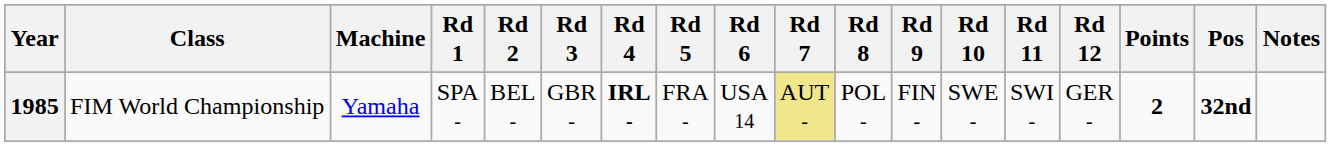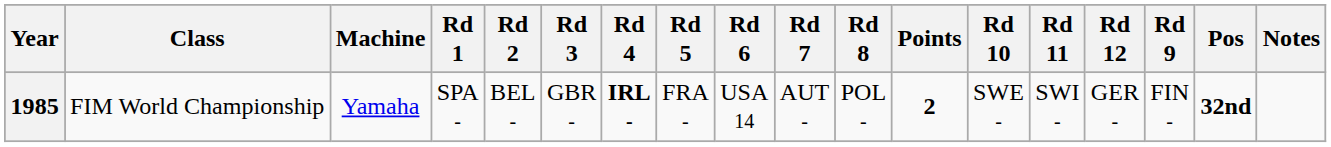 <table class="wikitable" style="font-size: 85%; text-align:center">
 <tr valign="top">
 <th valign="middle">Year</th>
 <th valign="middle">Class</th>
 <th valign="middle">Machine</th>
 <th>Rd<br>1</th>
 <th>Rd<br>2</th>
 <th>Rd<br>3</th>
 <th>Rd<br>4</th>
 <th>Rd<br>5</th>
 <th>Rd<br>6</th>
 <th>Rd<br>7</th>
 <th>Rd<br>8</th>
-<th>Rd<br>9</th>
+<th valign="middle">Points</th>
 <th>Rd<br>10</th>
 <th>Rd<br>11</th>
 <th>Rd<br>12</th>
-<th valign="middle">Points</th>
+<th>Rd<br>9</th>
 <th valign="middle">Pos</th>
 <th valign="middle">Notes</th>
 </tr>
 <tr>
 <th>1985</th>
 <td align="left">FIM World Championship</td>
 <td><a href='#'>Yamaha</a></td>
 <td>SPA<br><small>-</small></td>
 <td>BEL<br><small>-</small></td>
 <td>GBR<br><small>-</small></td>
 <td><strong>IRL<br><small>-</small></strong></td>
 <td>FRA<br><small>-</small></td>
 <td>USA<br><small>14</small></td>
-<td style="background: khaki;">AUT<br><small>-</small></td>
+<td>AUT<br><small>-</small></td>
 <td>POL<br><small>-</small></td>
-<td>FIN<br><small>-</small></td>
+<td><strong>2</strong></td>
 <td>SWE<br><small>-</small></td>
 <td>SWI<br><small>-</small></td>
 <td>GER<br><small>-</small></td>
-<td><strong>2</strong></td>
+<td>FIN<br><small>-</small></td>
 <td><strong> 32nd</strong></td>
 <td></td>
 </tr>
 </table>
